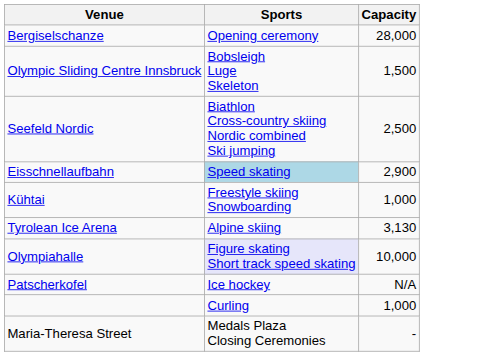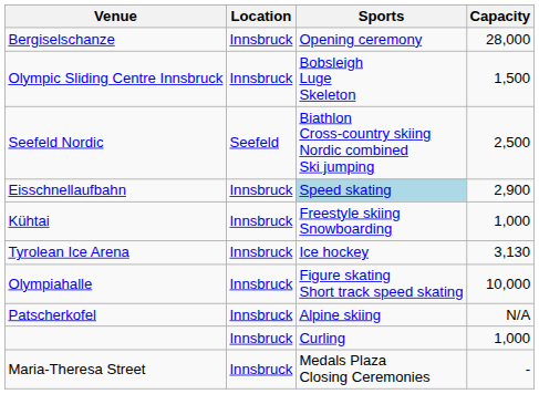 <table class="wikitable sortable">
 <tr>
 <th>Venue</th>
+<th>Location</th>
 <th>Sports</th>
 <th>Capacity</th>
 </tr>
 <tr>
 <td><a href='#'>Bergiselschanze</a></td>
+<td><a href='#'>Innsbruck</a></td>
 <td><a href='#'>Opening ceremony</a></td>
 <td style="text-align:right;">28,000</td>
 </tr>
 <tr>
 <td><a href='#'>Olympic Sliding Centre Innsbruck</a></td>
+<td><a href='#'>Innsbruck</a></td>
 <td><a href='#'>Bobsleigh</a> <br> <a href='#'>Luge</a> <br> <a href='#'>Skeleton</a></td>
 <td style="text-align:right;">1,500</td>
 </tr>
 <tr>
 <td><a href='#'>Seefeld Nordic</a></td>
+<td><a href='#'>Seefeld</a></td>
 <td><a href='#'>Biathlon</a> <br> <a href='#'>Cross-country skiing</a> <br> <a href='#'>Nordic combined</a><br> <a href='#'>Ski jumping</a></td>
 <td style="text-align:right;">2,500</td>
 </tr>
 <tr>
 <td><a href='#'>Eisschnellaufbahn</a></td>
+<td><a href='#'>Innsbruck</a></td>
 <td style="background: lightblue;"><a href='#'>Speed skating</a></td>
 <td style="text-align:right;">2,900</td>
 </tr>
 <tr>
 <td><a href='#'>Kühtai</a></td>
+<td><a href='#'>Innsbruck</a></td>
 <td><a href='#'>Freestyle skiing</a><br><a href='#'>Snowboarding</a></td>
 <td style="text-align:right;">1,000</td>
 </tr>
 <tr>
 <td><a href='#'>Tyrolean Ice Arena</a></td>
-<td><a href='#'>Alpine skiing</a></td>
+<td><a href='#'>Innsbruck</a></td>
+<td><a href='#'>Ice hockey</a></td>
 <td style="text-align:right;">3,130</td>
 </tr>
 <tr>
 <td><a href='#'>Olympiahalle</a></td>
-<td style="background: lavender;"><a href='#'>Figure skating</a><br><a href='#'>Short track speed skating</a></td>
+<td><a href='#'>Innsbruck</a></td>
+<td><a href='#'>Figure skating</a><br><a href='#'>Short track speed skating</a></td>
 <td style="text-align:right;">10,000</td>
 </tr>
 <tr>
 <td><a href='#'>Patscherkofel</a></td>
-<td><a href='#'>Ice hockey</a></td>
+<td><a href='#'>Innsbruck</a></td>
+<td><a href='#'>Alpine skiing</a></td>
 <td style="text-align:right;">N/A</td>
 </tr>
 <tr>
 <td></td>
+<td><a href='#'>Innsbruck</a></td>
 <td><a href='#'>Curling</a></td>
 <td style="text-align:right;">1,000</td>
 </tr>
 <tr>
 <td>Maria-Theresa Street</td>
+<td><a href='#'>Innsbruck</a></td>
 <td>Medals Plaza<br>Closing Ceremonies</td>
 <td style="text-align:right;">-</td>
 </tr>
 </table>
